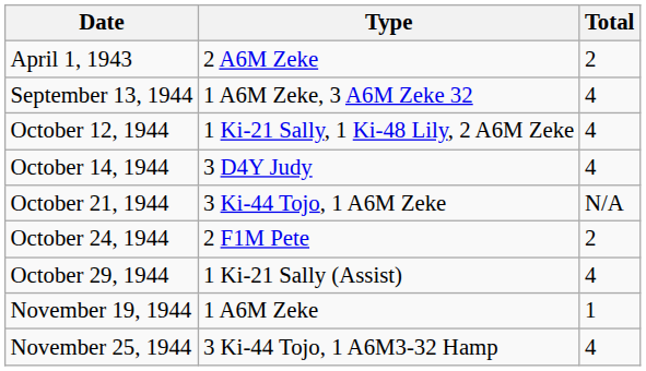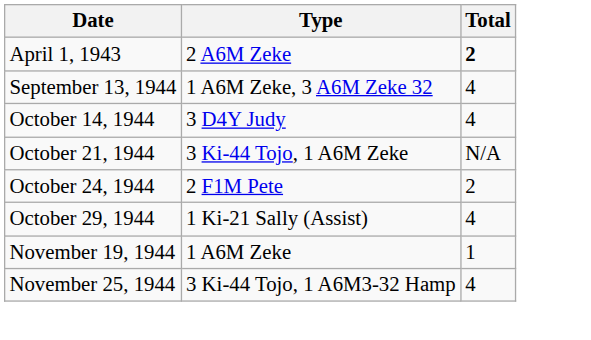 <table class="wikitable">
 <tr>
 <th>Date</th>
 <th>Type</th>
 <th>Total</th>
 </tr>
 <tr>
 <td>April 1, 1943</td>
 <td>2 <a href='#'>A6M Zeke</a></td>
-<td>2</td>
+<td><strong>2</strong></td>
 </tr>
 <tr>
 <td>September 13, 1944</td>
 <td>1 A6M Zeke, 3 <a href='#'>A6M Zeke 32</a></td>
-<td>4</td>
-</tr>
-<tr>
-<td>October 12, 1944</td>
-<td>1 <a href='#'>Ki-21 Sally</a>, 1 <a href='#'>Ki-48 Lily</a>, 2 A6M Zeke</td>
 <td>4</td>
 </tr>
 <tr>
 <td>October 14, 1944</td>
 <td>3 <a href='#'>D4Y Judy</a></td>
 <td>4</td>
 </tr>
 <tr>
 <td>October 21, 1944</td>
 <td>3 <a href='#'>Ki-44 Tojo</a>, 1 A6M  Zeke</td>
 <td>N/A</td>
 </tr>
 <tr>
 <td>October 24, 1944</td>
 <td>2 <a href='#'>F1M Pete</a></td>
 <td>2</td>
 </tr>
 <tr>
 <td>October 29, 1944</td>
 <td>1 Ki-21 Sally (Assist)</td>
 <td>4</td>
 </tr>
 <tr>
 <td>November 19, 1944</td>
 <td>1 A6M Zeke</td>
 <td>1</td>
 </tr>
 <tr>
 <td>November 25, 1944</td>
 <td>3 Ki-44 Tojo, 1 A6M3-32 Hamp</td>
 <td>4</td>
 </tr>
 </table>
